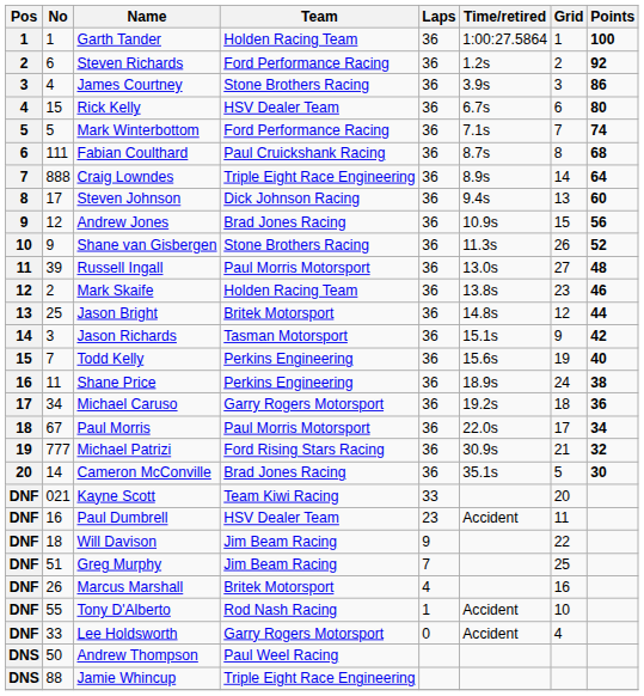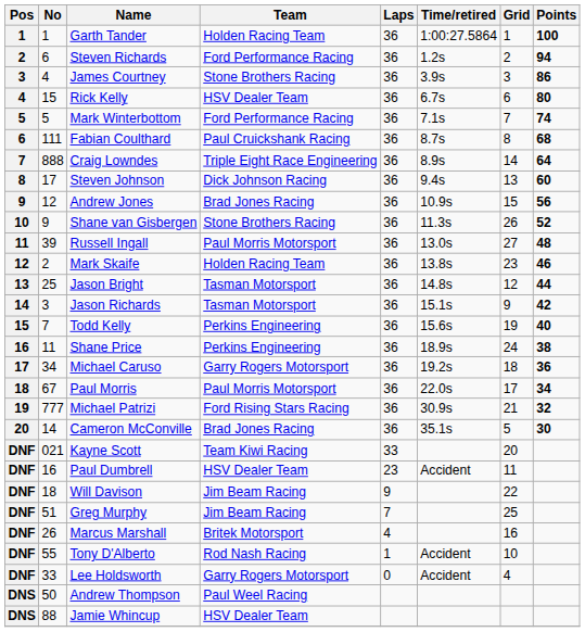 <table class="wikitable" style="font-size: 85%;">
 <tr>
 <th>Pos</th>
 <th>No</th>
 <th>Name</th>
 <th>Team</th>
 <th>Laps</th>
 <th>Time/retired</th>
 <th>Grid</th>
 <th>Points</th>
 </tr>
 <tr>
 <th>1</th>
 <td>1</td>
 <td> <a href='#'>Garth Tander</a></td>
 <td><a href='#'>Holden Racing Team</a></td>
 <td>36</td>
 <td>1:00:27.5864</td>
 <td>1</td>
 <td><strong>100</strong></td>
 </tr>
 <tr>
 <th>2</th>
 <td>6</td>
 <td> <a href='#'>Steven Richards</a></td>
 <td><a href='#'>Ford Performance Racing</a></td>
 <td>36</td>
 <td>1.2s</td>
 <td>2</td>
-<td><strong>92</strong></td>
+<td><strong>94</strong></td>
 </tr>
 <tr>
 <th>3</th>
 <td>4</td>
 <td> <a href='#'>James Courtney</a></td>
 <td><a href='#'>Stone Brothers Racing</a></td>
 <td>36</td>
 <td>3.9s</td>
 <td>3</td>
 <td><strong>86</strong></td>
 </tr>
 <tr>
 <th>4</th>
 <td>15</td>
 <td> <a href='#'>Rick Kelly</a></td>
 <td><a href='#'>HSV Dealer Team</a></td>
 <td>36</td>
 <td>6.7s</td>
 <td>6</td>
 <td><strong>80</strong></td>
 </tr>
 <tr>
 <th>5</th>
 <td>5</td>
 <td> <a href='#'>Mark Winterbottom</a></td>
 <td><a href='#'>Ford Performance Racing</a></td>
 <td>36</td>
 <td>7.1s</td>
 <td>7</td>
 <td><strong>74</strong></td>
 </tr>
 <tr>
 <th>6</th>
 <td>111</td>
 <td> <a href='#'>Fabian Coulthard</a></td>
 <td><a href='#'>Paul Cruickshank Racing</a></td>
 <td>36</td>
 <td>8.7s</td>
 <td>8</td>
 <td><strong>68</strong></td>
 </tr>
 <tr>
 <th>7</th>
 <td>888</td>
 <td> <a href='#'>Craig Lowndes</a></td>
 <td><a href='#'>Triple Eight Race Engineering</a></td>
 <td>36</td>
 <td>8.9s</td>
 <td>14</td>
 <td><strong>64</strong></td>
 </tr>
 <tr>
 <th>8</th>
 <td>17</td>
 <td> <a href='#'>Steven Johnson</a></td>
 <td><a href='#'>Dick Johnson Racing</a></td>
 <td>36</td>
 <td>9.4s</td>
 <td>13</td>
 <td><strong>60</strong></td>
 </tr>
 <tr>
 <th>9</th>
 <td>12</td>
 <td> <a href='#'>Andrew Jones</a></td>
 <td><a href='#'>Brad Jones Racing</a></td>
 <td>36</td>
 <td>10.9s</td>
 <td>15</td>
 <td><strong>56</strong></td>
 </tr>
 <tr>
 <th>10</th>
 <td>9</td>
 <td> <a href='#'>Shane van Gisbergen</a></td>
 <td><a href='#'>Stone Brothers Racing</a></td>
 <td>36</td>
 <td>11.3s</td>
 <td>26</td>
 <td><strong>52</strong></td>
 </tr>
 <tr>
 <th>11</th>
 <td>39</td>
 <td> <a href='#'>Russell Ingall</a></td>
 <td><a href='#'>Paul Morris Motorsport</a></td>
 <td>36</td>
 <td>13.0s</td>
 <td>27</td>
 <td><strong>48</strong></td>
 </tr>
 <tr>
 <th>12</th>
 <td>2</td>
 <td> <a href='#'>Mark Skaife</a></td>
 <td><a href='#'>Holden Racing Team</a></td>
 <td>36</td>
 <td>13.8s</td>
 <td>23</td>
 <td><strong>46</strong></td>
 </tr>
 <tr>
 <th>13</th>
 <td>25</td>
 <td> <a href='#'>Jason Bright</a></td>
-<td><a href='#'>Britek Motorsport</a></td>
+<td><a href='#'>Tasman Motorsport</a></td>
 <td>36</td>
 <td>14.8s</td>
 <td>12</td>
 <td><strong>44</strong></td>
 </tr>
 <tr>
 <th>14</th>
 <td>3</td>
 <td> <a href='#'>Jason Richards</a></td>
 <td><a href='#'>Tasman Motorsport</a></td>
 <td>36</td>
 <td>15.1s</td>
 <td>9</td>
 <td><strong>42</strong></td>
 </tr>
 <tr>
 <th>15</th>
 <td>7</td>
 <td> <a href='#'>Todd Kelly</a></td>
 <td><a href='#'>Perkins Engineering</a></td>
 <td>36</td>
 <td>15.6s</td>
 <td>19</td>
 <td><strong>40</strong></td>
 </tr>
 <tr>
 <th>16</th>
 <td>11</td>
 <td> <a href='#'>Shane Price</a></td>
 <td><a href='#'>Perkins Engineering</a></td>
 <td>36</td>
 <td>18.9s</td>
 <td>24</td>
 <td><strong>38</strong></td>
 </tr>
 <tr>
 <th>17</th>
 <td>34</td>
 <td> <a href='#'>Michael Caruso</a></td>
 <td><a href='#'>Garry Rogers Motorsport</a></td>
 <td>36</td>
 <td>19.2s</td>
 <td>18</td>
 <td><strong>36</strong></td>
 </tr>
 <tr>
 <th>18</th>
 <td>67</td>
 <td> <a href='#'>Paul Morris</a></td>
 <td><a href='#'>Paul Morris Motorsport</a></td>
 <td>36</td>
 <td>22.0s</td>
 <td>17</td>
 <td><strong>34</strong></td>
 </tr>
 <tr>
 <th>19</th>
 <td>777</td>
 <td> <a href='#'>Michael Patrizi</a></td>
 <td><a href='#'>Ford Rising Stars Racing</a></td>
 <td>36</td>
 <td>30.9s</td>
 <td>21</td>
 <td><strong>32</strong></td>
 </tr>
 <tr>
 <th>20</th>
 <td>14</td>
 <td> <a href='#'>Cameron McConville</a></td>
 <td><a href='#'>Brad Jones Racing</a></td>
 <td>36</td>
 <td>35.1s</td>
 <td>5</td>
 <td><strong>30</strong></td>
 </tr>
 <tr>
 <th>DNF</th>
 <td>021</td>
 <td> <a href='#'>Kayne Scott</a></td>
 <td><a href='#'>Team Kiwi Racing</a></td>
 <td>33</td>
 <td></td>
 <td>20</td>
 <td></td>
 </tr>
 <tr>
 <th>DNF</th>
 <td>16</td>
 <td> <a href='#'>Paul Dumbrell</a></td>
 <td><a href='#'>HSV Dealer Team</a></td>
 <td>23</td>
 <td>Accident</td>
 <td>11</td>
 <td></td>
 </tr>
 <tr>
 <th>DNF</th>
 <td>18</td>
 <td> <a href='#'>Will Davison</a></td>
 <td><a href='#'>Jim Beam Racing</a></td>
 <td>9</td>
 <td></td>
 <td>22</td>
 <td></td>
 </tr>
 <tr>
 <th>DNF</th>
 <td>51</td>
 <td> <a href='#'>Greg Murphy</a></td>
 <td><a href='#'>Jim Beam Racing</a></td>
 <td>7</td>
 <td></td>
 <td>25</td>
 <td></td>
 </tr>
 <tr>
 <th>DNF</th>
 <td>26</td>
 <td> <a href='#'>Marcus Marshall</a></td>
 <td><a href='#'>Britek Motorsport</a></td>
 <td>4</td>
 <td></td>
 <td>16</td>
 <td></td>
 </tr>
 <tr>
 <th>DNF</th>
 <td>55</td>
 <td> <a href='#'>Tony D'Alberto</a></td>
 <td><a href='#'>Rod Nash Racing</a></td>
 <td>1</td>
 <td>Accident</td>
 <td>10</td>
 <td></td>
 </tr>
 <tr>
 <th>DNF</th>
 <td>33</td>
 <td> <a href='#'>Lee Holdsworth</a></td>
 <td><a href='#'>Garry Rogers Motorsport</a></td>
 <td>0</td>
 <td>Accident</td>
 <td>4</td>
 <td></td>
 </tr>
 <tr>
 <th>DNS</th>
 <td>50</td>
 <td> <a href='#'>Andrew Thompson</a></td>
 <td><a href='#'>Paul Weel Racing</a></td>
 <td></td>
 <td></td>
 <td></td>
 <td></td>
 </tr>
 <tr>
 <th>DNS</th>
 <td>88</td>
 <td> <a href='#'>Jamie Whincup</a></td>
-<td><a href='#'>Triple Eight Race Engineering</a></td>
+<td><a href='#'>HSV Dealer Team</a></td>
 <td></td>
 <td></td>
 <td></td>
 <td></td>
 </tr>
 <tr>
 </tr>
 </table>
